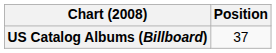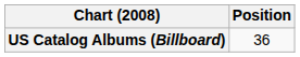 <table class="wikitable plainrowheaders" style="text-align:center">
 <tr>
 <th scope="col">Chart (2008)</th>
 <th scope="col">Position</th>
 </tr>
 <tr>
 <th scope="row">US Catalog Albums (<em>Billboard</em>)</th>
-<td>37</td>
+<td>36</td>
 </tr>
 </table>
